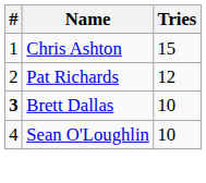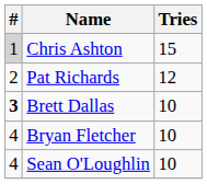 <table class="wikitable" style="text-align:left;">
 <tr>
 <th>#</th>
 <th>Name</th>
 <th>Tries</th>
 </tr>
 <tr>
-<td>1</td>
+<td style="background: lightgrey;">1</td>
 <td><a href='#'>Chris Ashton</a></td>
 <td>15</td>
 </tr>
 <tr>
 <td>2</td>
 <td><a href='#'>Pat Richards</a></td>
 <td>12</td>
 </tr>
 <tr>
 <td><strong>3</strong></td>
 <td><a href='#'>Brett Dallas</a></td>
 <td>10</td>
 </tr>
 <tr>
 <td>4</td>
+<td><a href='#'>Bryan Fletcher</a></td>
+<td>10</td>
+</tr>
+<tr>
+<td>4</td>
 <td><a href='#'>Sean O'Loughlin</a></td>
 <td>10</td>
 </tr>
 <tr>
 </tr>
 </table>
